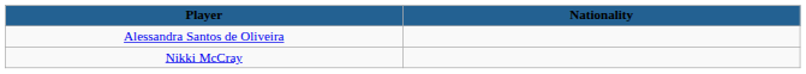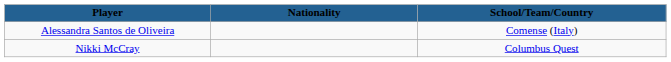 <table class="wikitable" style="text-align:center; width:60em">
 <tr>
 <th style="background: #236192" width="10%"><span>Player</span></th>
 <th style="background: #236192" width="10%"><span>Nationality</span></th>
+<th style="background: #236192" width="10%"><span>School/Team/Country</span></th>
 </tr>
 <tr>
 <td><a href='#'>Alessandra Santos de Oliveira</a></td>
 <td></td>
+<td><a href='#'>Comense</a> (<a href='#'>Italy</a>)</td>
 </tr>
 <tr>
 <td><a href='#'>Nikki McCray</a></td>
 <td></td>
+<td><a href='#'>Columbus Quest</a></td>
 </tr>
 </table>
